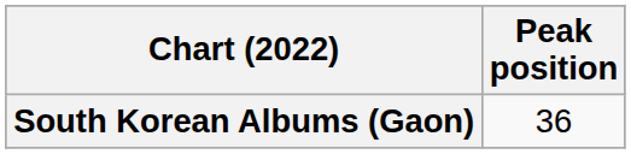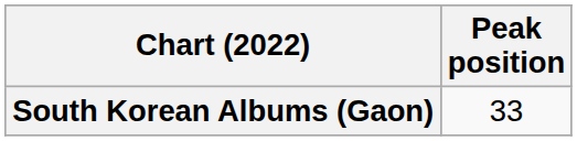 <table class="wikitable sortable plainrowheaders" style="text-align:center">
 <tr>
 <th scope="col">Chart (2022)</th>
 <th scope="col">Peak<br>position</th>
 </tr>
 <tr>
 <th scope="row">South Korean Albums (Gaon)</th>
-<td>36</td>
+<td>33</td>
 </tr>
 </table>
